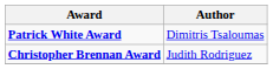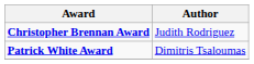 <table class="wikitable">
 <tr>
 <th>Award</th>
 <th>Author</th>
 </tr>
 <tr>
+<td><strong><a href='#'>Christopher Brennan Award</a></strong></td>
+<td><a href='#'>Judith Rodriguez</a></td>
+</tr>
+<tr>
 <td><strong><a href='#'>Patrick White Award</a></strong></td>
 <td><a href='#'>Dimitris Tsaloumas</a></td>
 </tr>
 <tr>
-<td><strong><a href='#'>Christopher Brennan Award</a></strong></td>
-<td><a href='#'>Judith Rodriguez</a></td>
-</tr>
-<tr>
 </tr>
 </table>
